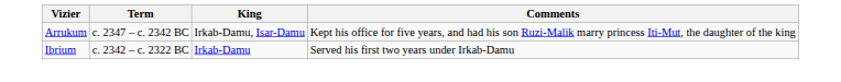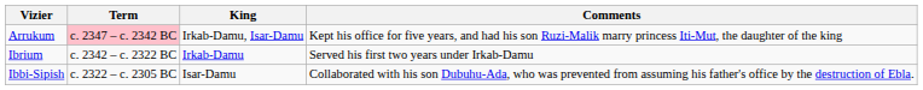 <table class="wikitable" style="margin:auto;">
 <tr>
 <th>Vizier</th>
 <th>Term</th>
 <th>King</th>
 <th>Comments</th>
 </tr>
 <tr>
 <td><a href='#'>Arrukum</a></td>
-<td>c. 2347 – c. 2342 BC</td>
+<td style="background: pink;">c. 2347 – c. 2342 BC</td>
 <td>Irkab-Damu, <a href='#'>Isar-Damu</a></td>
 <td>Kept his office for five years, and had his son <a href='#'>Ruzi-Malik</a> marry princess <a href='#'>Iti-Mut</a>, the daughter of the king</td>
 </tr>
 <tr>
 <td><a href='#'>Ibrium</a></td>
 <td>c. 2342 – c. 2322 BC</td>
 <td><a href='#'>Irkab-Damu</a></td>
 <td>Served his first two years under Irkab-Damu</td>
 </tr>
+<tr>
+<td><a href='#'>Ibbi-Sipish</a></td>
+<td>c. 2322 – c. 2305 BC</td>
+<td>Isar-Damu</td>
+<td>Collaborated with his son <a href='#'>Dubuhu-Ada</a>, who was prevented from assuming his father's office by the <a href='#'>destruction of Ebla</a>.</td>
+</tr>
 </table>
